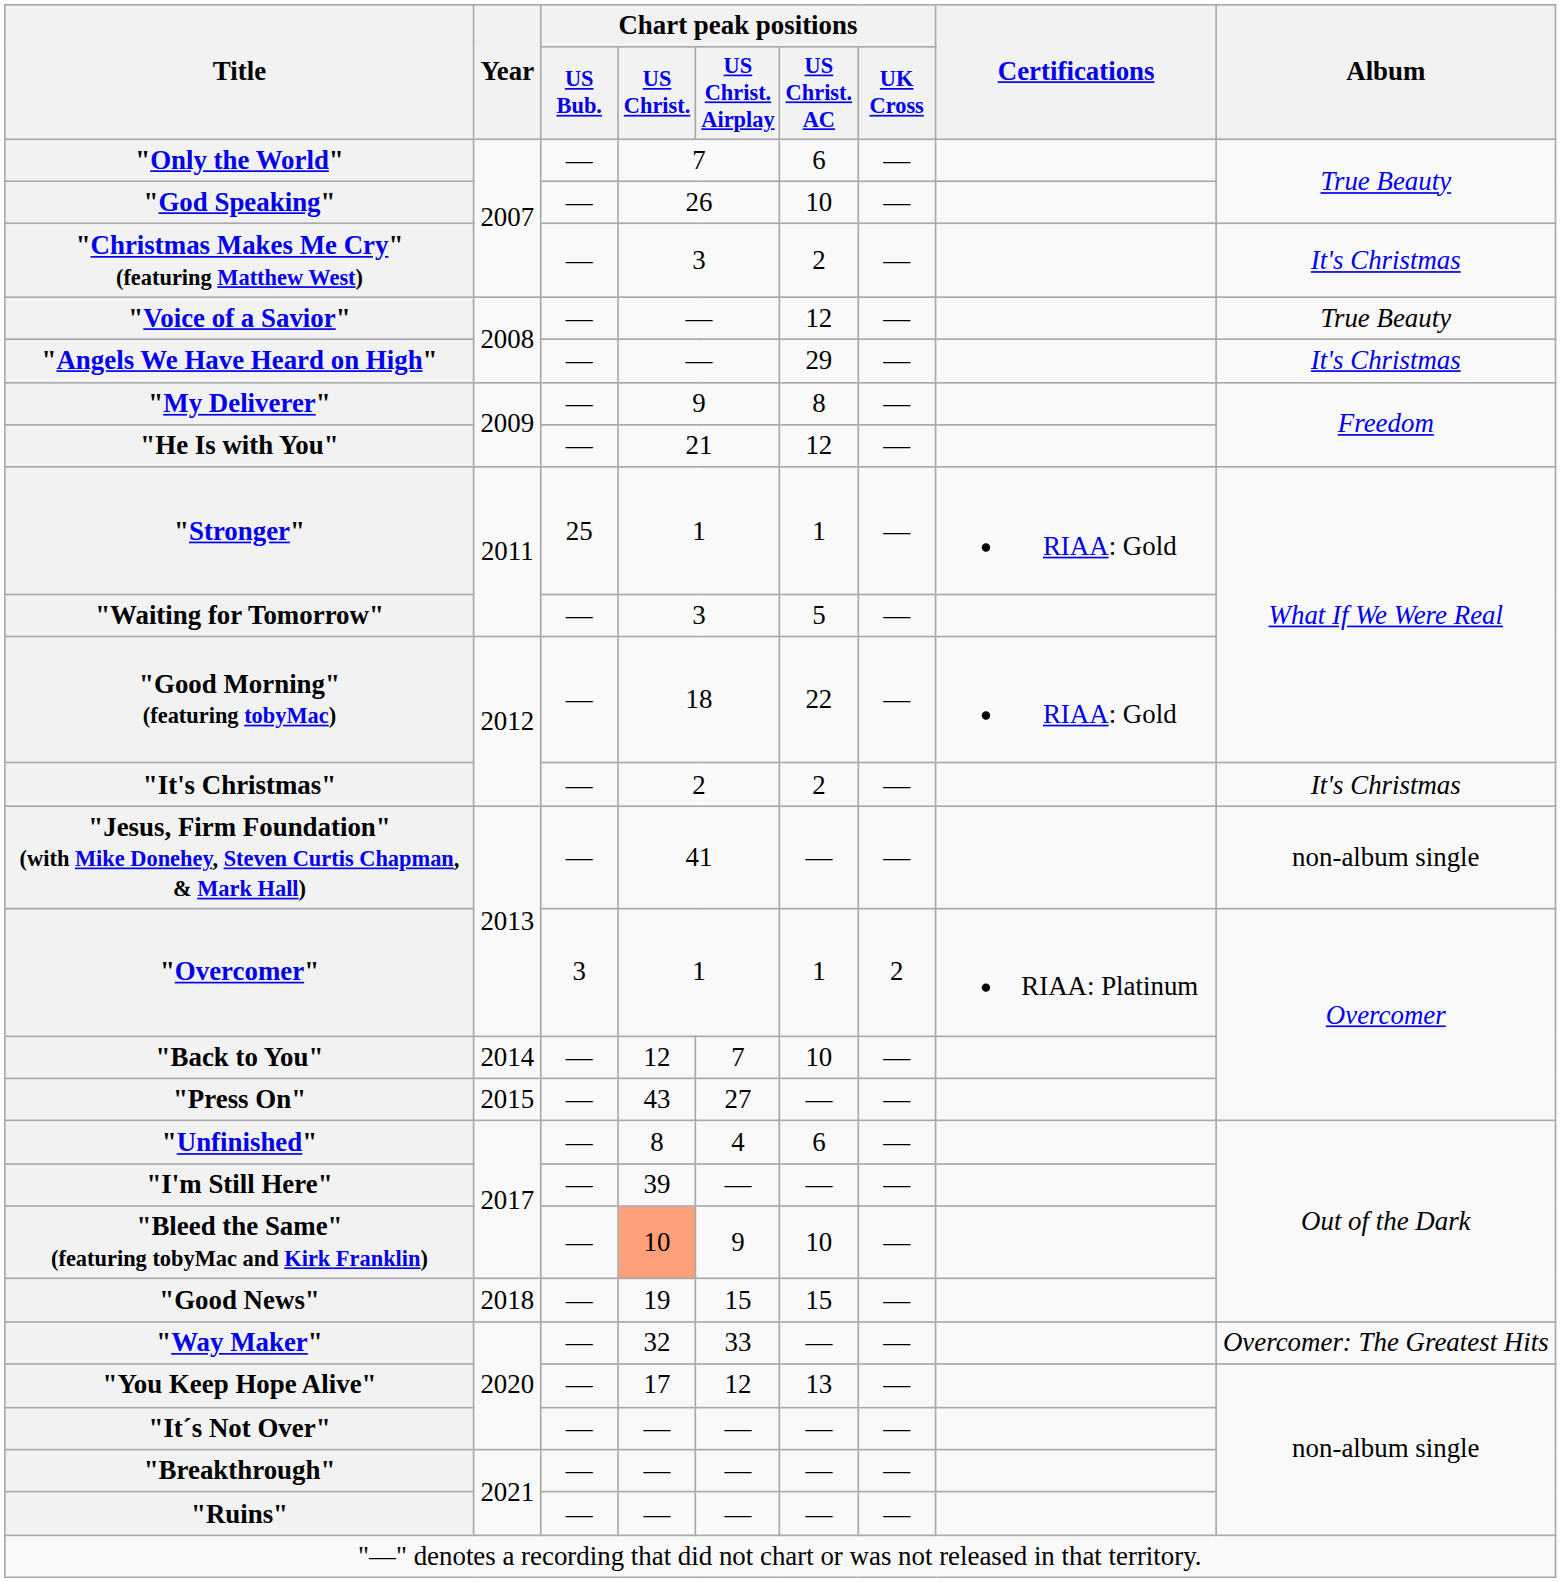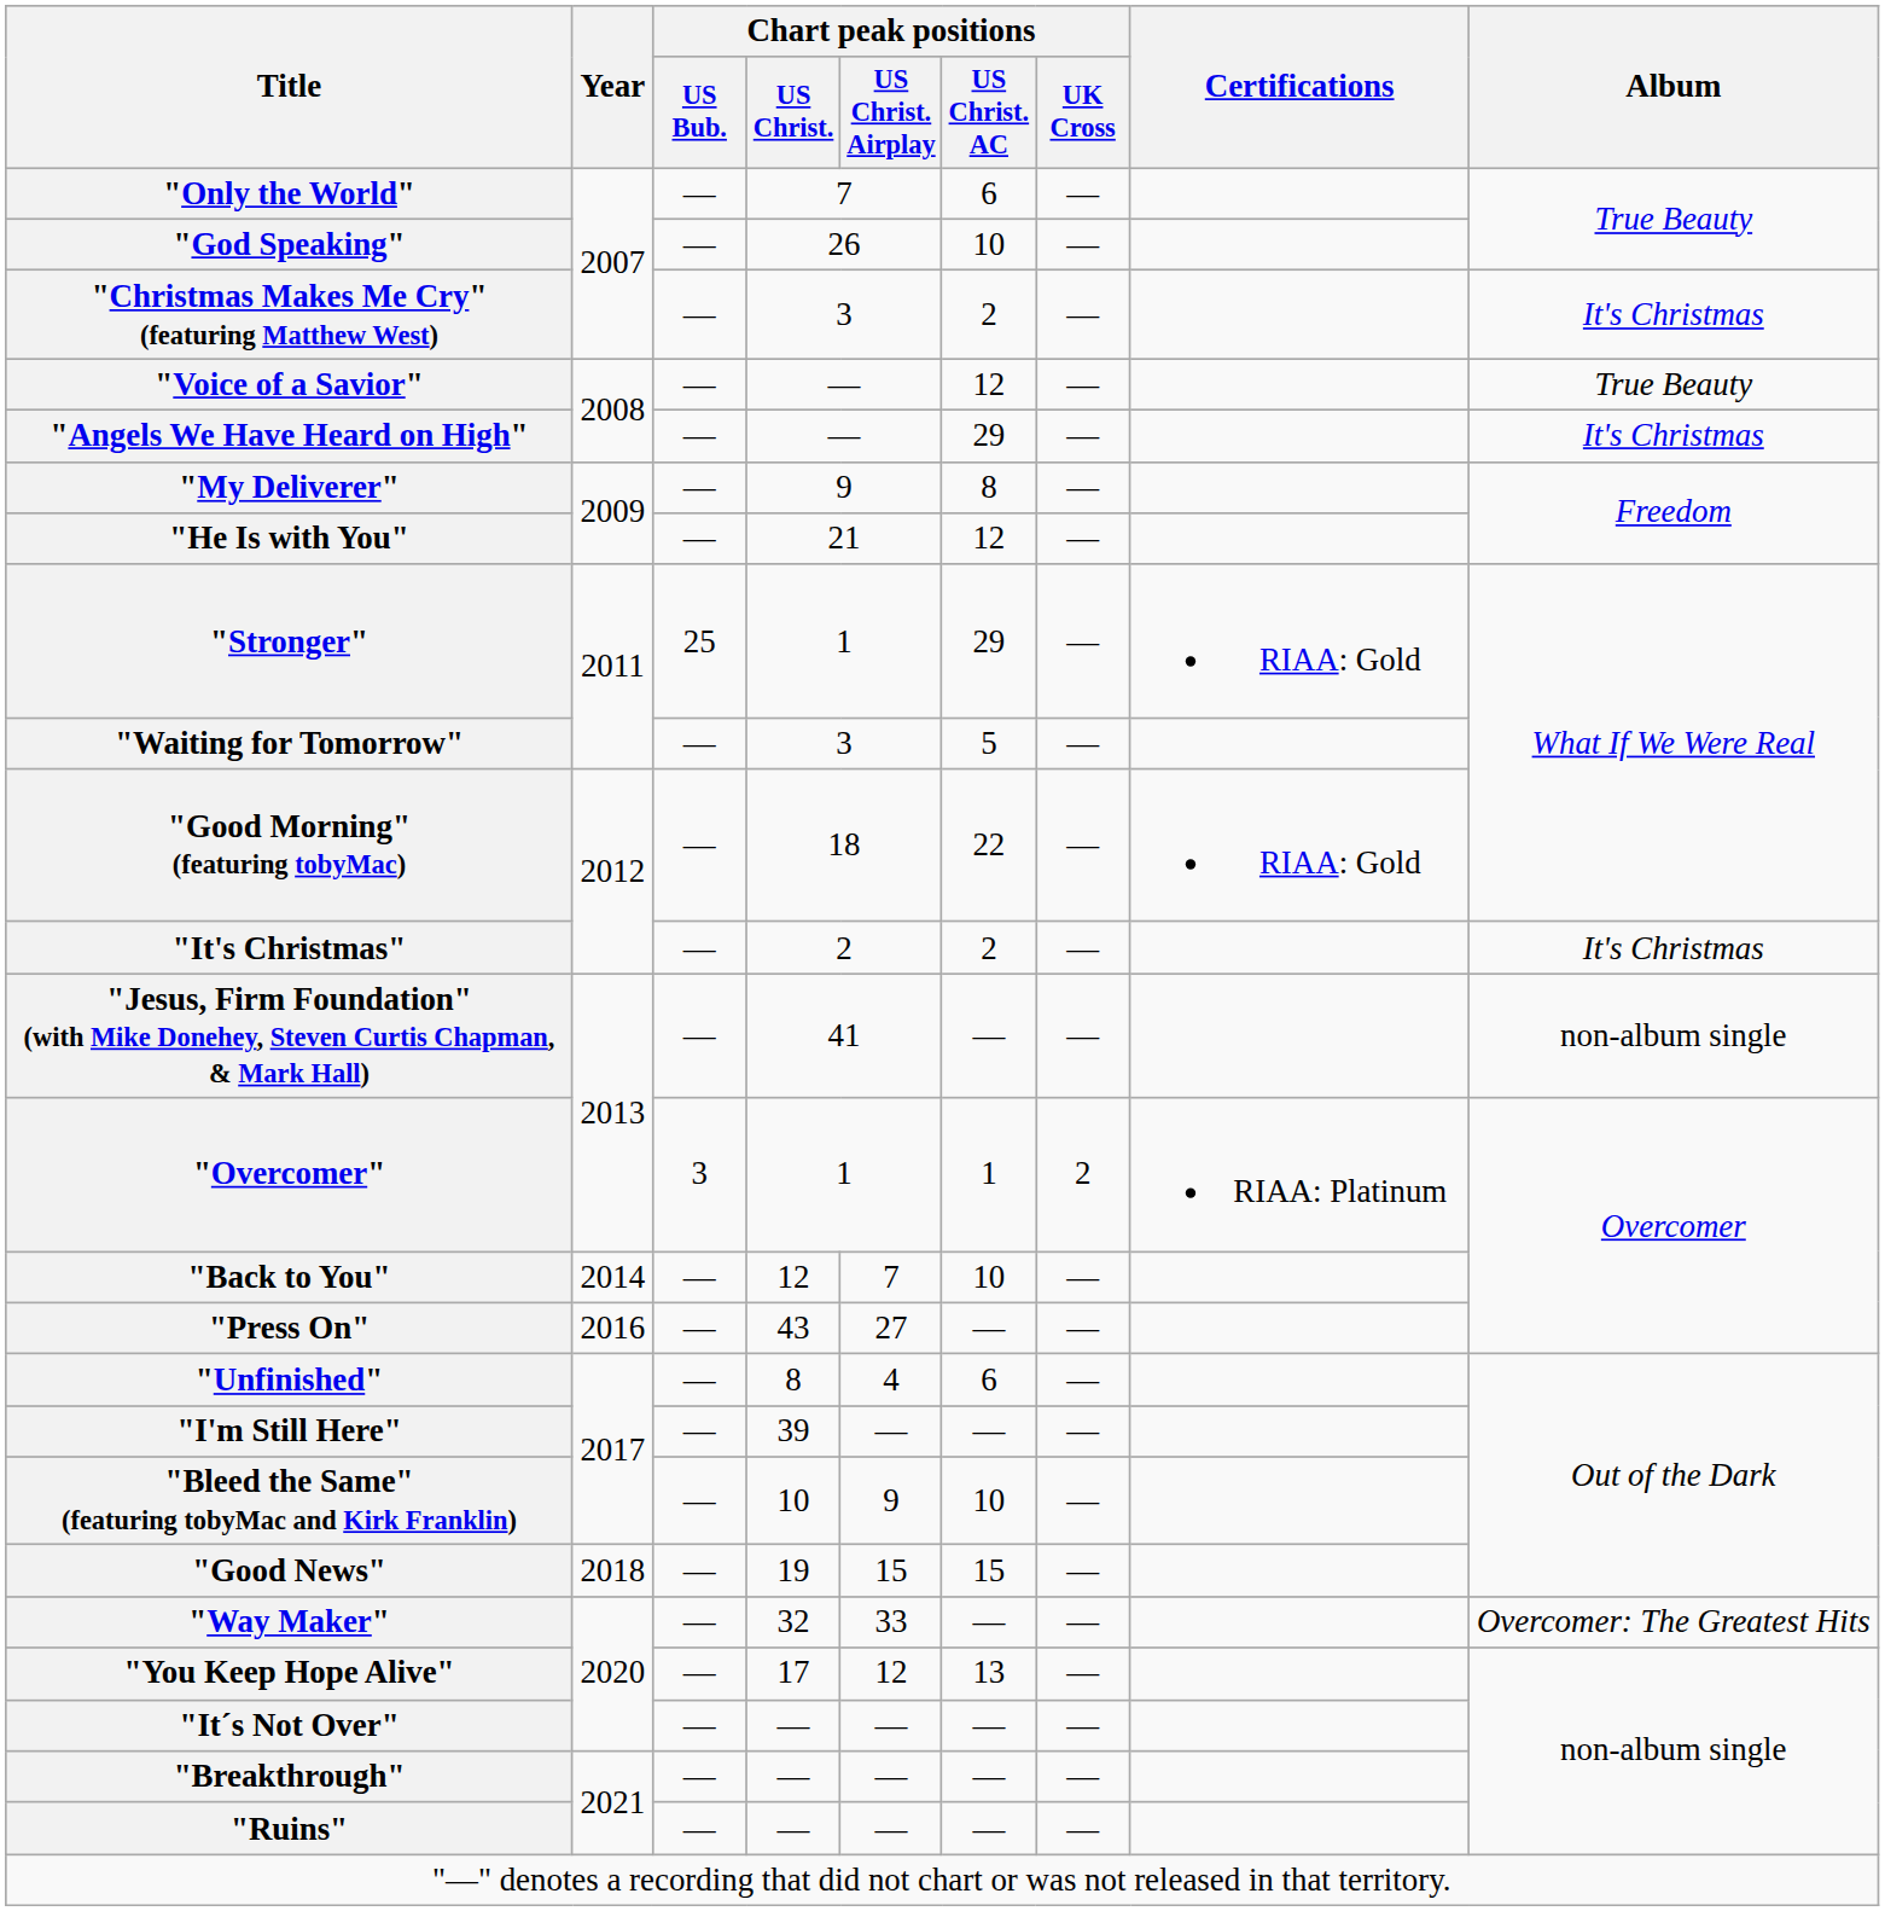 <table class="wikitable plainrowheaders" style="text-align:center;">
 <tr>
 <th rowspan="2" style="width:17em;">Title</th>
 <th rowspan="2">Year</th>
 <th colspan="5">Chart peak positions</th>
 <th rowspan="2" style="width:10em;"><a href='#'>Certifications</a></th>
 <th rowspan="2">Album</th>
 </tr>
 <tr style="font-size:smaller;">
 <th width="40"><a href='#'>US<br>Bub.</a><br></th>
 <th width="40"><a href='#'>US<br>Christ.</a><br></th>
 <th width="40"><a href='#'>US Christ. Airplay</a><br></th>
 <th width="40"><a href='#'>US<br>Christ.<br>AC</a><br></th>
 <th width="40"><a href='#'>UK<br>Cross</a><br></th>
 </tr>
 <tr>
 <th scope="row">"<a href='#'>Only the World</a>"</th>
 <td rowspan="3">2007</td>
 <td>—</td>
 <td colspan="2">7</td>
 <td>6</td>
 <td>—</td>
 <td></td>
 <td rowspan="2"><em><a href='#'>True Beauty</a></em></td>
 </tr>
 <tr>
 <th scope="row">"<a href='#'>God Speaking</a>"</th>
 <td>—</td>
 <td colspan="2">26</td>
 <td>10</td>
 <td>—</td>
 <td></td>
 </tr>
 <tr>
 <th scope="row">"<a href='#'>Christmas Makes Me Cry</a>" <br><small>(featuring <a href='#'>Matthew West</a>)</small></th>
 <td>—</td>
 <td colspan="2">3</td>
 <td>2</td>
 <td>—</td>
 <td></td>
 <td><em><a href='#'>It's Christmas</a></em></td>
 </tr>
 <tr>
 <th scope="row">"<a href='#'>Voice of a Savior</a>"</th>
 <td rowspan="2">2008</td>
 <td>—</td>
 <td colspan="2">—</td>
 <td>12</td>
 <td>—</td>
 <td></td>
 <td><em>True Beauty</em></td>
 </tr>
 <tr>
 <th scope="row">"<a href='#'>Angels We Have Heard on High</a>"</th>
 <td>—</td>
 <td colspan="2">—</td>
 <td>29</td>
 <td>—</td>
 <td></td>
 <td><em><a href='#'>It's Christmas</a></em></td>
 </tr>
 <tr>
 <th scope="row">"<a href='#'>My Deliverer</a>"</th>
 <td rowspan="2">2009</td>
 <td>—</td>
 <td colspan="2">9</td>
 <td>8</td>
 <td>—</td>
 <td></td>
 <td rowspan="2"><em><a href='#'>Freedom</a></em></td>
 </tr>
 <tr>
 <th scope="row">"He Is with You"</th>
 <td>—</td>
 <td colspan="2">21</td>
 <td>12</td>
 <td>—</td>
 <td></td>
 </tr>
 <tr>
 <th scope="row">"<a href='#'>Stronger</a>"</th>
 <td rowspan="2">2011</td>
 <td>25</td>
 <td colspan="2">1</td>
-<td>1</td>
+<td>29</td>
 <td>—</td>
 <td><br><ul><li><a href='#'>RIAA</a>: Gold</li></ul></td>
 <td rowspan="3"><em><a href='#'>What If We Were Real</a></em></td>
 </tr>
 <tr>
 <th scope="row">"Waiting for Tomorrow"</th>
 <td>—</td>
 <td colspan="2">3</td>
 <td>5</td>
 <td>—</td>
 <td></td>
 </tr>
 <tr>
 <th scope="row">"Good Morning"<br><small>(featuring <a href='#'>tobyMac</a>)</small></th>
 <td rowspan="2">2012</td>
 <td>—</td>
 <td colspan="2">18</td>
 <td>22</td>
 <td>—</td>
 <td><br><ul><li><a href='#'>RIAA</a>: Gold</li></ul></td>
 </tr>
 <tr>
 <th scope="row">"It's Christmas"</th>
 <td>—</td>
 <td colspan="2">2</td>
 <td>2</td>
 <td>—</td>
 <td></td>
 <td><em>It's Christmas</em></td>
 </tr>
 <tr>
 <th scope="row">"Jesus, Firm Foundation" <br><small>(with <a href='#'>Mike Donehey</a>, <a href='#'>Steven Curtis Chapman</a>, & <a href='#'>Mark Hall</a>)</small></th>
 <td rowspan="2">2013</td>
 <td>—</td>
 <td colspan="2">41</td>
 <td>—</td>
 <td>—</td>
 <td></td>
 <td>non-album single</td>
 </tr>
 <tr>
 <th scope="row">"<a href='#'>Overcomer</a>"</th>
 <td>3</td>
 <td colspan="2">1</td>
 <td>1</td>
 <td>2</td>
 <td><br><ul><li>RIAA: Platinum</li></ul></td>
 <td rowspan="3"><em><a href='#'>Overcomer</a></em></td>
 </tr>
 <tr>
 <th scope="row">"Back to You"</th>
 <td>2014</td>
 <td>—</td>
 <td>12</td>
 <td>7</td>
 <td>10</td>
 <td>—</td>
 <td></td>
 </tr>
 <tr>
 <th scope="row">"Press On"</th>
-<td>2015</td>
+<td>2016</td>
 <td>—</td>
 <td>43</td>
 <td>27</td>
 <td>—</td>
 <td>—</td>
 <td></td>
 </tr>
 <tr>
 <th scope="row">"<a href='#'>Unfinished</a>"</th>
 <td rowspan="3">2017</td>
 <td>—</td>
 <td>8</td>
 <td>4</td>
 <td>6</td>
 <td>—</td>
 <td></td>
 <td rowspan="4"><em>Out of the Dark</em></td>
 </tr>
 <tr>
 <th scope="row">"I'm Still Here"</th>
 <td>—</td>
 <td>39</td>
 <td>—</td>
 <td>—</td>
 <td>—</td>
 <td></td>
 </tr>
 <tr>
 <th scope="row">"Bleed the Same" <br><small>(featuring tobyMac and <a href='#'>Kirk Franklin</a>)</small></th>
 <td>—</td>
-<td style="background: lightsalmon;">10</td>
+<td>10</td>
 <td>9</td>
 <td>10</td>
 <td>—</td>
 <td></td>
 </tr>
 <tr>
 <th scope="row">"Good News"</th>
 <td>2018</td>
 <td>—</td>
 <td>19</td>
 <td>15</td>
 <td>15</td>
 <td>—</td>
 <td></td>
 </tr>
 <tr>
 <th scope="row">"<a href='#'>Way Maker</a>"</th>
 <td rowspan="3">2020</td>
 <td>—</td>
 <td>32</td>
 <td>33</td>
 <td>—</td>
 <td>—</td>
 <td></td>
 <td><em>Overcomer: The Greatest Hits</em></td>
 </tr>
 <tr>
 <th scope="row">"You Keep Hope Alive"<br></th>
 <td>—</td>
 <td>17</td>
 <td>12</td>
 <td>13</td>
 <td>—</td>
 <td></td>
 <td rowspan="4">non-album single</td>
 </tr>
 <tr>
 <th scope="row">"It´s Not Over"<br></th>
 <td>—</td>
 <td>—</td>
 <td>—</td>
 <td>—</td>
 <td>—</td>
 <td></td>
 </tr>
 <tr>
 <th scope="row">"Breakthrough"</th>
 <td rowspan="2">2021</td>
 <td>—</td>
 <td>—</td>
 <td>—</td>
 <td>—</td>
 <td>—</td>
 </tr>
 <tr>
 <th scope="row">"Ruins"</th>
 <td>—</td>
 <td>—</td>
 <td>—</td>
 <td>—</td>
 <td>—</td>
 <td></td>
 </tr>
 <tr>
 <td colspan="9" style="text-align:center;">"—" denotes a recording that did not chart or was not released in that territory.</td>
 </tr>
 </table>
